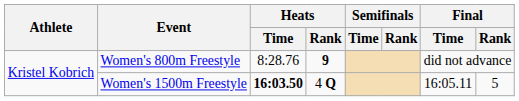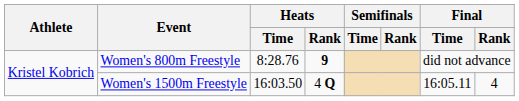 <table class=wikitable style="font-size:90%">
 <tr>
 <th rowspan="2">Athlete</th>
 <th rowspan="2">Event</th>
 <th colspan="2">Heats</th>
 <th colspan="2">Semifinals</th>
 <th colspan="2">Final</th>
 </tr>
 <tr>
 <th>Time</th>
 <th>Rank</th>
 <th>Time</th>
 <th>Rank</th>
 <th>Time</th>
 <th>Rank</th>
 </tr>
 <tr>
 <td rowspan="2"><a href='#'>Kristel Kobrich</a></td>
 <td><a href='#'>Women's 800m Freestyle</a></td>
 <td align=center>8:28.76</td>
 <td align=center><strong>9</strong></td>
 <td colspan= 2 bgcolor="wheat"></td>
 <td align=center colspan=2>did not advance</td>
 </tr>
 <tr>
 <td><a href='#'>Women's 1500m Freestyle</a></td>
-<td align=center><strong>16:03.50</strong></td>
+<td align=center>16:03.50</td>
 <td align=center>4 <strong>Q</strong></td>
 <td colspan= 2 bgcolor="wheat"></td>
 <td align=center>16:05.11</td>
-<td align=center>5</td>
+<td align=center>4</td>
 </tr>
 </table>
